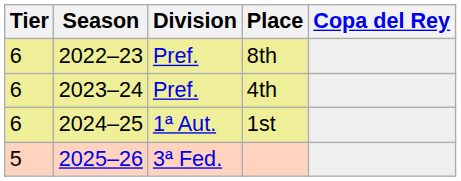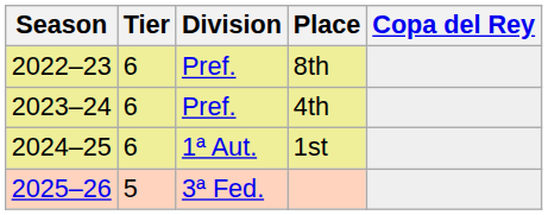 <table class="wikitable">
 <tr style="background:#f0f6fa;">
+<th>Season</th>
 <th>Tier</th>
-<th>Season</th>
 <th>Division</th>
 <th>Place</th>
 <th><a href='#'>Copa del Rey</a></th>
 </tr>
 <tr>
+<td style="background:#EFEF99;">2022–23</td>
 <td style="background:#EFEF99;">6</td>
-<td style="background:#EFEF99;">2022–23</td>
 <td style="background:#EFEF99;"><a href='#'>Pref.</a></td>
 <td style="background:#EFEF99;">8th</td>
 <th style="background:#EFEFEF;"></th>
 </tr>
 <tr>
+<td style="background:#EFEF99;">2023–24</td>
 <td style="background:#EFEF99;">6</td>
-<td style="background:#EFEF99;">2023–24</td>
 <td style="background:#EFEF99;"><a href='#'>Pref.</a></td>
 <td style="background:#EFEF99;">4th</td>
 <th style="background:#EFEFEF;"></th>
 </tr>
 <tr>
+<td style="background:#EFEF99;">2024–25</td>
 <td style="background:#EFEF99;">6</td>
-<td style="background:#EFEF99;">2024–25</td>
 <td style="background:#EFEF99;"><a href='#'>1ª Aut.</a></td>
 <td style="background:#EFEF99;">1st</td>
 <th style="background:#EFEFEF;"></th>
 </tr>
 <tr>
+<td style="background:#FFD3BD;"><a href='#'>2025–26</a></td>
 <td style="background:#FFD3BD;">5</td>
-<td style="background:#FFD3BD;"><a href='#'>2025–26</a></td>
 <td style="background:#FFD3BD;"><a href='#'>3ª Fed.</a></td>
 <td style="background:#FFD3BD;"></td>
 <th style="background:#efefef;"></th>
 </tr>
 </table>
